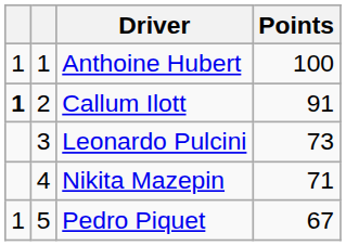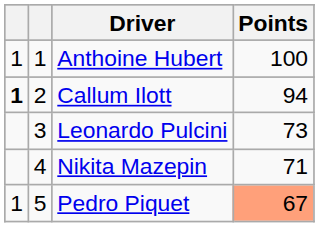 <table class="wikitable" style="font-size: 85%;">
 <tr>
 <th></th>
 <th></th>
 <th>Driver</th>
 <th>Points</th>
 </tr>
 <tr>
 <td align="left"> 1</td>
 <td align="center">1</td>
 <td> <a href='#'>Anthoine Hubert</a></td>
 <td align="right">100</td>
 </tr>
 <tr>
 <td align="left"><strong> 1</strong></td>
 <td align="center">2</td>
 <td> <a href='#'>Callum Ilott</a></td>
-<td align="right">91</td>
+<td align="right">94</td>
 </tr>
 <tr>
 <td align="left"></td>
 <td align="center">3</td>
 <td> <a href='#'>Leonardo Pulcini</a></td>
 <td align="right">73</td>
 </tr>
 <tr>
 <td align="left"></td>
 <td align="center">4</td>
 <td> <a href='#'>Nikita Mazepin</a></td>
 <td align="right">71</td>
 </tr>
 <tr>
 <td align="left"> 1</td>
 <td align="center">5</td>
 <td> <a href='#'>Pedro Piquet</a></td>
-<td align="right">67</td>
+<td align="right" style="background: lightsalmon;">67</td>
 </tr>
 </table>
